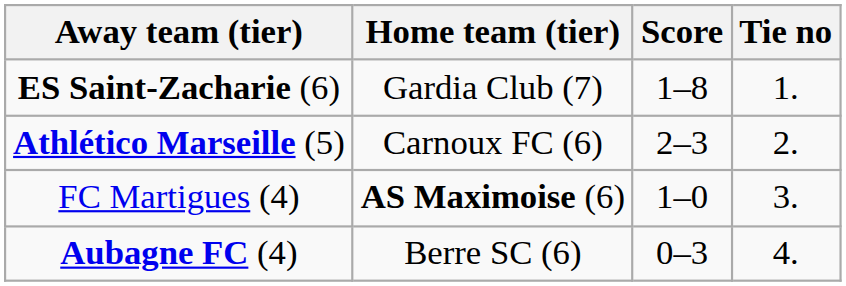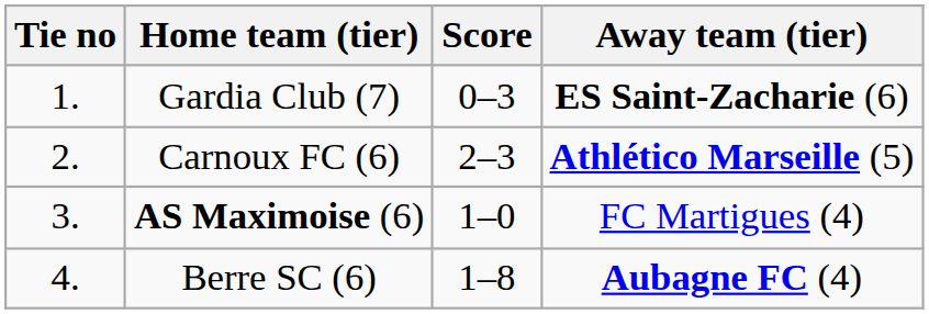 <table class="wikitable" style="text-align: center">
 <tr>
-<th>Away team (tier)</th>
+<th>Tie no</th>
 <th>Home team (tier)</th>
 <th>Score</th>
-<th>Tie no</th>
+<th>Away team (tier)</th>
 </tr>
 <tr>
+<td>1.</td>
+<td>Gardia Club (7)</td>
+<td>0–3</td>
 <td><strong>ES Saint-Zacharie</strong> (6)</td>
-<td>Gardia Club (7)</td>
-<td>1–8</td>
-<td>1.</td>
 </tr>
 <tr>
-<td><strong><a href='#'>Athlético Marseille</a></strong> (5)</td>
+<td>2.</td>
 <td>Carnoux FC (6)</td>
 <td>2–3</td>
-<td>2.</td>
+<td><strong><a href='#'>Athlético Marseille</a></strong> (5)</td>
 </tr>
 <tr>
-<td><a href='#'>FC Martigues</a> (4)</td>
+<td>3.</td>
 <td><strong>AS Maximoise</strong> (6)</td>
 <td>1–0</td>
-<td>3.</td>
+<td><a href='#'>FC Martigues</a> (4)</td>
 </tr>
 <tr>
+<td>4.</td>
+<td>Berre SC (6)</td>
+<td>1–8</td>
 <td><strong><a href='#'>Aubagne FC</a></strong> (4)</td>
-<td>Berre SC (6)</td>
-<td>0–3</td>
-<td>4.</td>
 </tr>
 </table>
